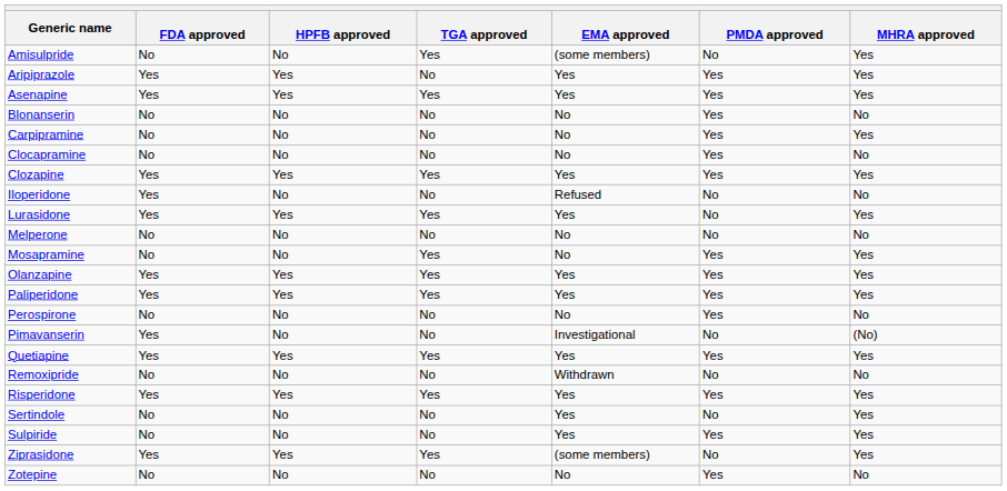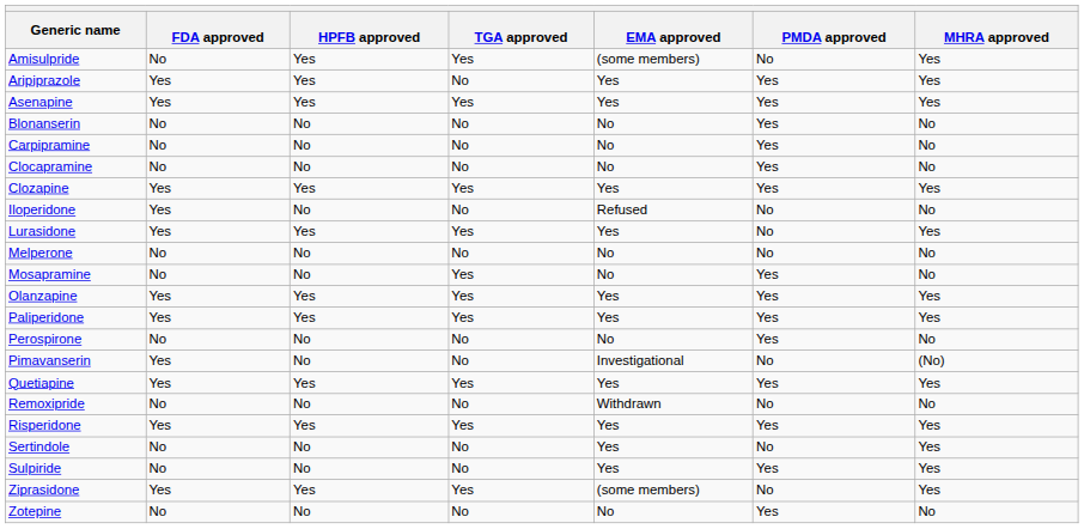 <table class="wikitable collapsible collapsed" style="width:100%">
 <tr>
 <th colspan=15></th>
 </tr>
 <tr>
 <th>Generic name</th>
 <th><br><a href='#'>FDA</a> approved</th>
 <th><br><a href='#'>HPFB</a> approved</th>
 <th><br><a href='#'>TGA</a> approved</th>
 <th><br><a href='#'>EMA</a> approved</th>
 <th><br><a href='#'>PMDA</a> approved</th>
 <th><br><a href='#'>MHRA</a> approved</th>
 </tr>
 <tr>
 <td><a href='#'>Amisulpride</a></td>
 <td>No</td>
-<td>No</td>
+<td>Yes</td>
 <td>Yes</td>
 <td>(some members)</td>
 <td>No</td>
 <td>Yes</td>
 </tr>
 <tr>
 <td><a href='#'>Aripiprazole</a></td>
 <td>Yes</td>
 <td>Yes</td>
 <td>No</td>
 <td>Yes</td>
 <td>Yes</td>
 <td>Yes</td>
 </tr>
 <tr>
 <td><a href='#'>Asenapine</a></td>
 <td>Yes</td>
 <td>Yes</td>
 <td>Yes</td>
 <td>Yes</td>
 <td>Yes</td>
 <td>Yes</td>
 </tr>
 <tr>
 <td><a href='#'>Blonanserin</a></td>
 <td>No</td>
 <td>No</td>
 <td>No</td>
 <td>No</td>
 <td>Yes</td>
 <td>No</td>
 </tr>
 <tr>
 <td><a href='#'>Carpipramine</a></td>
 <td>No</td>
 <td>No</td>
 <td>No</td>
 <td>No</td>
 <td>Yes</td>
-<td>Yes</td>
+<td>No</td>
 </tr>
 <tr>
 <td><a href='#'>Clocapramine</a></td>
 <td>No</td>
 <td>No</td>
 <td>No</td>
 <td>No</td>
 <td>Yes</td>
 <td>No</td>
 </tr>
 <tr>
 <td><a href='#'>Clozapine</a></td>
 <td>Yes</td>
 <td>Yes</td>
 <td>Yes</td>
 <td>Yes</td>
 <td>Yes</td>
 <td>Yes</td>
 </tr>
 <tr>
 <td><a href='#'>Iloperidone</a></td>
 <td>Yes</td>
 <td>No</td>
 <td>No</td>
 <td>Refused</td>
 <td>No</td>
 <td>No</td>
 </tr>
 <tr>
 <td><a href='#'>Lurasidone</a></td>
 <td>Yes</td>
 <td>Yes</td>
 <td>Yes</td>
 <td>Yes</td>
 <td>No</td>
 <td>Yes</td>
 </tr>
 <tr>
 <td><a href='#'>Melperone</a></td>
 <td>No</td>
 <td>No</td>
 <td>No</td>
 <td>No</td>
 <td>No</td>
 <td>No</td>
 </tr>
 <tr>
 <td><a href='#'>Mosapramine</a></td>
 <td>No</td>
 <td>No</td>
 <td>Yes</td>
 <td>No</td>
 <td>Yes</td>
-<td>Yes</td>
+<td>No</td>
 </tr>
 <tr>
 <td><a href='#'>Olanzapine</a></td>
 <td>Yes</td>
 <td>Yes</td>
 <td>Yes</td>
 <td>Yes</td>
 <td>Yes</td>
 <td>Yes</td>
 </tr>
 <tr>
 <td><a href='#'>Paliperidone</a></td>
 <td>Yes</td>
 <td>Yes</td>
 <td>Yes</td>
 <td>Yes</td>
 <td>Yes</td>
 <td>Yes</td>
 </tr>
 <tr>
 <td><a href='#'>Perospirone</a></td>
 <td>No</td>
 <td>No</td>
 <td>No</td>
 <td>No</td>
 <td>Yes</td>
 <td>No</td>
 </tr>
 <tr>
 <td><a href='#'>Pimavanserin</a></td>
 <td>Yes</td>
 <td>No</td>
 <td>No</td>
 <td>Investigational</td>
 <td>No</td>
 <td>(No)</td>
 </tr>
 <tr>
 <td><a href='#'>Quetiapine</a></td>
 <td>Yes</td>
 <td>Yes</td>
 <td>Yes</td>
 <td>Yes</td>
 <td>Yes</td>
 <td>Yes</td>
 </tr>
 <tr>
 <td><a href='#'>Remoxipride</a></td>
 <td>No</td>
 <td>No</td>
 <td>No</td>
 <td>Withdrawn</td>
 <td>No</td>
 <td>No</td>
 </tr>
 <tr>
 <td><a href='#'>Risperidone</a></td>
 <td>Yes</td>
 <td>Yes</td>
 <td>Yes</td>
 <td>Yes</td>
 <td>Yes</td>
 <td>Yes</td>
 </tr>
 <tr>
 <td><a href='#'>Sertindole</a></td>
 <td>No</td>
 <td>No</td>
 <td>No</td>
 <td>Yes</td>
 <td>No</td>
 <td>Yes</td>
 </tr>
 <tr>
 <td><a href='#'>Sulpiride</a></td>
 <td>No</td>
 <td>No</td>
 <td>No</td>
 <td>Yes</td>
 <td>Yes</td>
 <td>Yes</td>
 </tr>
 <tr>
 <td><a href='#'>Ziprasidone</a></td>
 <td>Yes</td>
 <td>Yes</td>
 <td>Yes</td>
 <td>(some members)</td>
 <td>No</td>
 <td>Yes</td>
 </tr>
 <tr>
 <td><a href='#'>Zotepine</a></td>
 <td>No</td>
 <td>No</td>
 <td>No</td>
 <td>No</td>
 <td>Yes</td>
 <td>No</td>
 </tr>
 </table>
